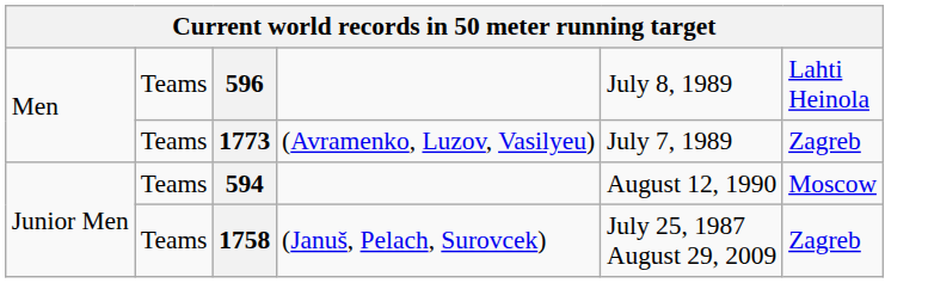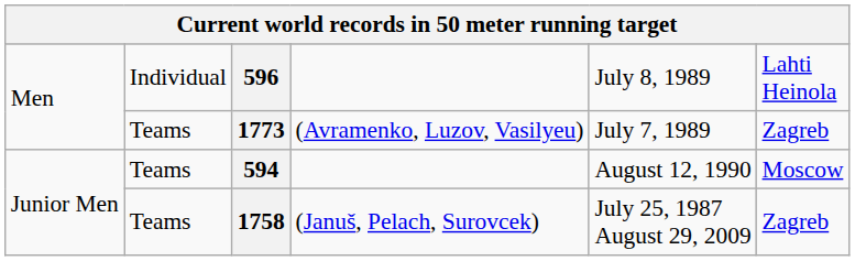 <table class="wikitable" style="font-size: 95%">
 <tr>
 <th colspan=7>Current world records in 50 meter running target</th>
 </tr>
 <tr>
 <td rowspan=2>Men</td>
-<td>Teams</td>
+<td>Individual</td>
 <th>596</th>
 <td><br></td>
 <td>July 8, 1989</td>
 <td><a href='#'>Lahti</a> <br><a href='#'>Heinola</a> </td>
 </tr>
 <tr>
 <td>Teams</td>
 <th>1773</th>
 <td> (<a href='#'>Avramenko</a>, <a href='#'>Luzov</a>, <a href='#'>Vasilyeu</a>)</td>
 <td>July 7, 1989</td>
 <td><a href='#'>Zagreb</a> </td>
 </tr>
 <tr>
 <td rowspan=2>Junior Men</td>
 <td>Teams</td>
 <th>594</th>
 <td></td>
 <td>August 12, 1990</td>
 <td><a href='#'>Moscow</a> </td>
 </tr>
 <tr>
 <td>Teams</td>
 <th>1758</th>
 <td> (<a href='#'>Januš</a>, <a href='#'>Pelach</a>, <a href='#'>Surovcek</a>)</td>
 <td>July 25, 1987<br>August 29, 2009</td>
 <td><a href='#'>Zagreb</a> </td>
 </tr>
 </table>
